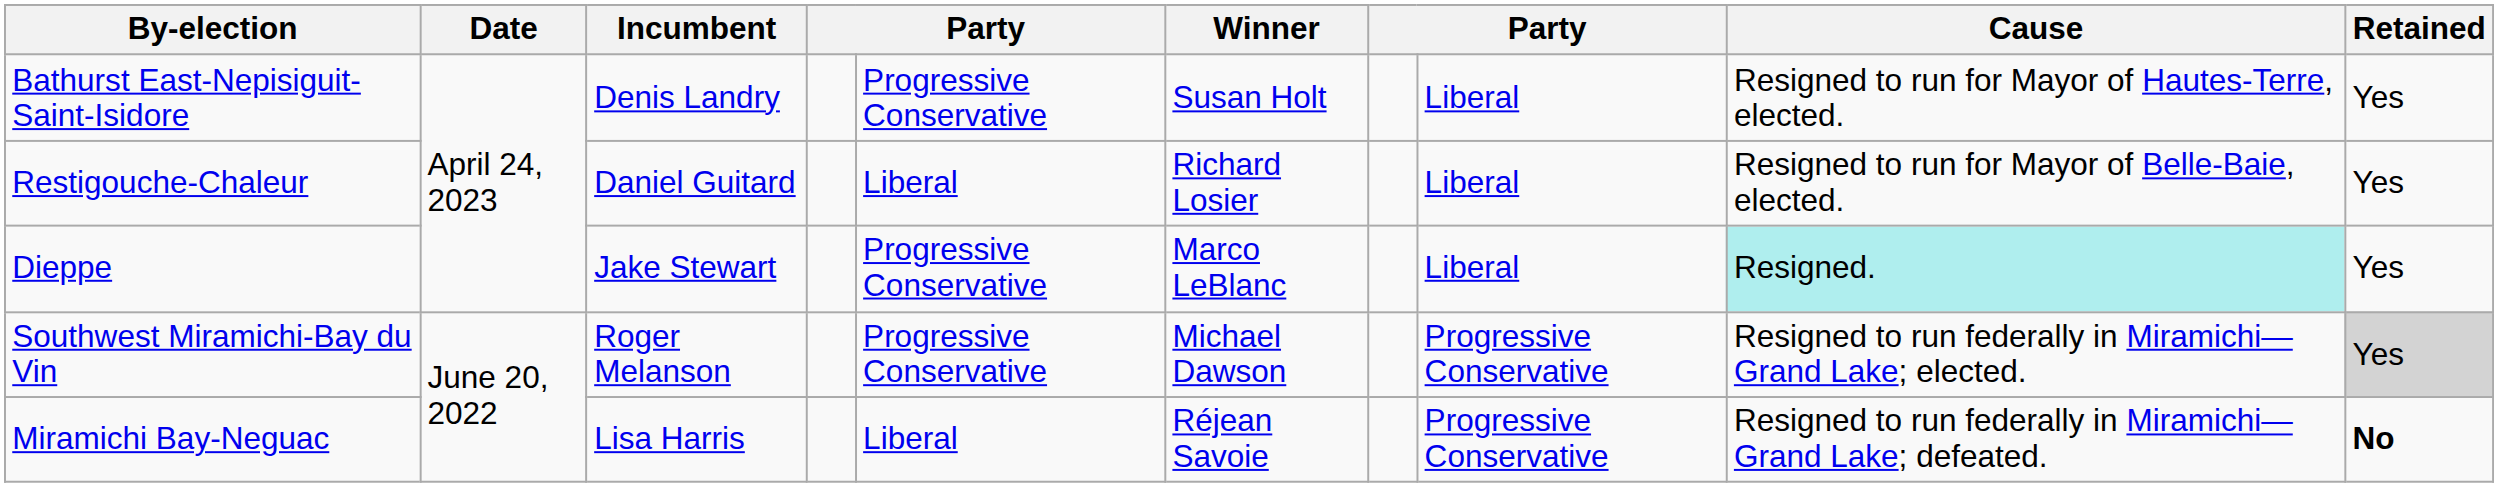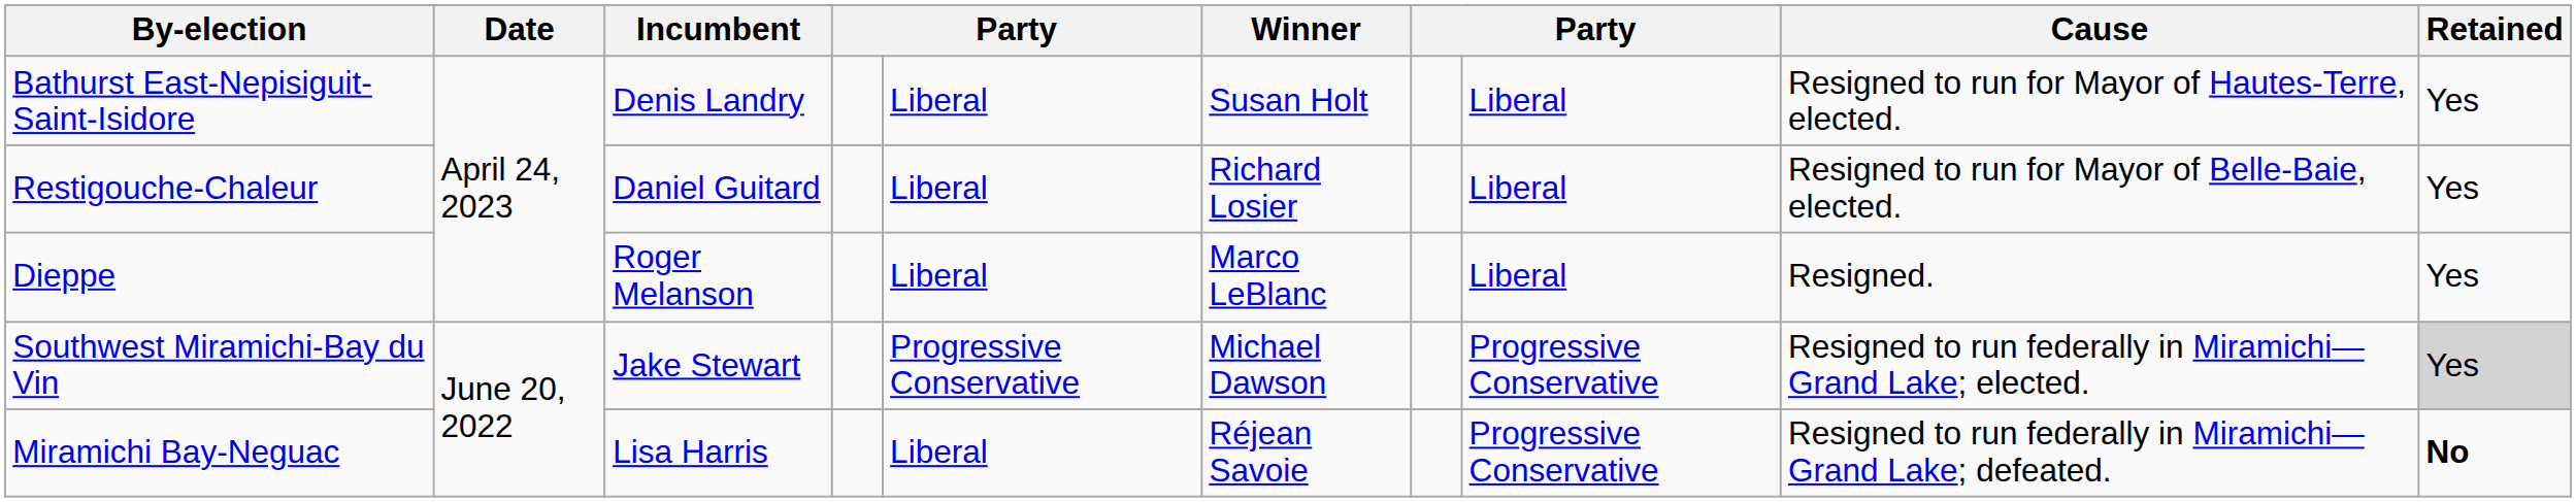 <table class="wikitable" style="width:100%">
 <tr>
 <th>By-election</th>
 <th>Date</th>
 <th>Incumbent</th>
 <th colspan="2">Party</th>
 <th>Winner</th>
 <th colspan="2">Party</th>
 <th>Cause</th>
 <th>Retained</th>
 </tr>
 <tr>
 <td><a href='#'>Bathurst East-Nepisiguit-Saint-Isidore</a></td>
 <td rowspan="3">April 24, 2023</td>
 <td><a href='#'>Denis Landry</a></td>
 <td>    </td>
-<td><a href='#'>Progressive Conservative</a></td>
+<td><a href='#'>Liberal</a></td>
 <td><a href='#'>Susan Holt</a></td>
 <td>    </td>
 <td><a href='#'>Liberal</a></td>
 <td>Resigned to run for Mayor of <a href='#'>Hautes-Terre</a>, elected.</td>
 <td>Yes</td>
 </tr>
 <tr>
 <td><a href='#'>Restigouche-Chaleur</a></td>
 <td><a href='#'>Daniel Guitard</a></td>
 <td>    </td>
 <td><a href='#'>Liberal</a></td>
 <td><a href='#'>Richard Losier</a></td>
 <td>    </td>
 <td><a href='#'>Liberal</a></td>
 <td>Resigned to run for Mayor of <a href='#'>Belle-Baie</a>, elected.</td>
 <td>Yes</td>
 </tr>
 <tr>
 <td><a href='#'>Dieppe</a></td>
-<td><a href='#'>Jake Stewart</a></td>
+<td><a href='#'>Roger Melanson</a></td>
 <td>    </td>
-<td><a href='#'>Progressive Conservative</a></td>
+<td><a href='#'>Liberal</a></td>
 <td><a href='#'>Marco LeBlanc</a></td>
 <td>    </td>
 <td><a href='#'>Liberal</a></td>
-<td style="background: paleturquoise;">Resigned.</td>
+<td>Resigned.</td>
 <td>Yes</td>
 </tr>
 <tr>
 <td><a href='#'>Southwest Miramichi-Bay du Vin</a></td>
 <td rowspan="2">June 20, 2022</td>
-<td><a href='#'>Roger Melanson</a></td>
+<td><a href='#'>Jake Stewart</a></td>
 <td>    </td>
 <td><a href='#'>Progressive Conservative</a></td>
 <td><a href='#'>Michael Dawson</a></td>
 <td>    </td>
 <td><a href='#'>Progressive Conservative</a></td>
 <td>Resigned to run federally in <a href='#'>Miramichi—Grand Lake</a>; elected.</td>
 <td style="background: lightgrey;">Yes</td>
 </tr>
 <tr>
 <td><a href='#'>Miramichi Bay-Neguac</a></td>
 <td><a href='#'>Lisa Harris</a></td>
 <td>    </td>
 <td><a href='#'>Liberal</a></td>
 <td><a href='#'>Réjean Savoie</a></td>
 <td>    </td>
 <td><a href='#'>Progressive Conservative</a></td>
 <td>Resigned to run federally in <a href='#'>Miramichi—Grand Lake</a>; defeated.</td>
 <td><strong>No</strong></td>
 </tr>
 </table>
